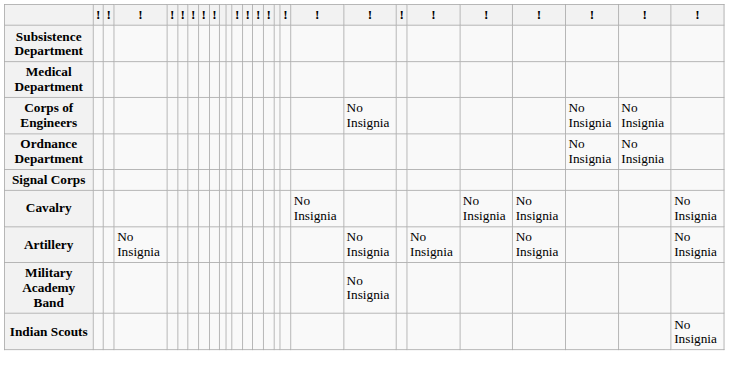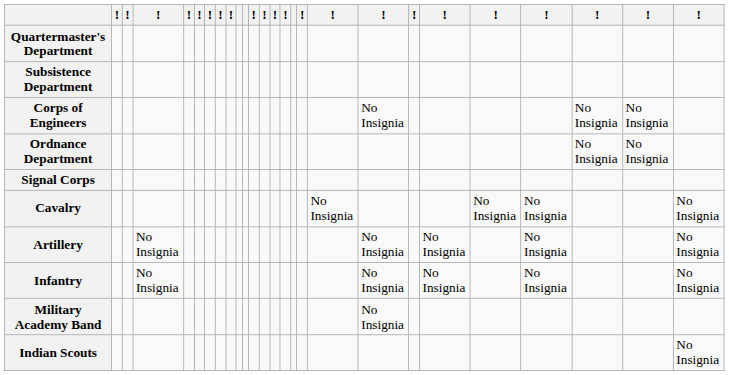 <table class="wikitable">
 <tr>
 <th></th>
 <th>!<small></small></th>
 <th>!<small></small></th>
 <th>!<small></small></th>
 <th>!<small></small></th>
 <th>!<small></small></th>
 <th>!<small></small></th>
 <th>!<small></small></th>
 <th>!<small></small></th>
 <th><small></small></th>
 <th><small></small></th>
 <th>!<small></small></th>
 <th>!<small></small></th>
 <th>!<small></small></th>
 <th>!<small></small></th>
 <th><small></small></th>
 <th>!<small></small></th>
 <th>!<small></small></th>
 <th>!<small></small></th>
 <th>!<small></small></th>
 <th>!<small></small></th>
 <th>!<small></small></th>
 <th>!<small></small></th>
 <th>!<small></small></th>
 <th>!<small></small></th>
 <th>!<small></small></th>
 </tr>
 <tr>
-<th>Subsistence Department</th>
+<th>Quartermaster's Department</th>
 <td></td>
 <td></td>
 <td></td>
 <td></td>
 <td></td>
 <td></td>
 <td></td>
 <td></td>
 <td></td>
 <td></td>
 <td></td>
 <td></td>
 <td></td>
 <td></td>
 <td></td>
 <td></td>
 <td></td>
 <td></td>
 <td></td>
 <td></td>
 <td></td>
 <td></td>
 <td></td>
 <td></td>
 <td></td>
 </tr>
 <tr>
-<th>Medical Department</th>
+<th>Subsistence Department</th>
 <td></td>
 <td></td>
 <td></td>
 <td></td>
 <td></td>
 <td></td>
 <td></td>
 <td></td>
 <td></td>
 <td></td>
 <td></td>
 <td></td>
 <td></td>
 <td></td>
 <td></td>
 <td></td>
 <td></td>
 <td></td>
 <td></td>
 <td></td>
 <td></td>
 <td></td>
 <td></td>
 <td></td>
 <td></td>
 </tr>
 <tr>
 <th>Corps of Engineers</th>
 <td></td>
 <td></td>
 <td></td>
 <td></td>
 <td></td>
 <td></td>
 <td></td>
 <td></td>
 <td></td>
 <td></td>
 <td></td>
 <td></td>
 <td></td>
 <td></td>
 <td></td>
 <td></td>
 <td></td>
 <td>No Insignia</td>
 <td></td>
 <td></td>
 <td></td>
 <td></td>
 <td>No Insignia</td>
 <td>No Insignia</td>
 <td></td>
 </tr>
 <tr>
 <th>Ordnance Department</th>
 <td></td>
 <td></td>
 <td></td>
 <td></td>
 <td></td>
 <td></td>
 <td></td>
 <td></td>
 <td></td>
 <td></td>
 <td></td>
 <td></td>
 <td></td>
 <td></td>
 <td></td>
 <td></td>
 <td></td>
 <td></td>
 <td></td>
 <td></td>
 <td></td>
 <td></td>
 <td>No Insignia</td>
 <td>No Insignia</td>
 <td></td>
 </tr>
 <tr>
 <th>Signal Corps</th>
 <td></td>
 <td></td>
 <td></td>
 <td></td>
 <td></td>
 <td></td>
 <td></td>
 <td></td>
 <td></td>
 <td></td>
 <td></td>
 <td></td>
 <td></td>
 <td></td>
 <td></td>
 <td></td>
 <td></td>
 <td></td>
 <td></td>
 <td></td>
 <td></td>
 <td></td>
 <td></td>
 <td></td>
 <td></td>
 </tr>
 <tr>
 <th>Cavalry</th>
 <td></td>
 <td></td>
 <td></td>
 <td></td>
 <td></td>
 <td></td>
 <td></td>
 <td></td>
 <td></td>
 <td></td>
 <td></td>
 <td></td>
 <td></td>
 <td></td>
 <td></td>
 <td></td>
 <td>No Insignia</td>
 <td></td>
 <td></td>
 <td></td>
 <td>No Insignia</td>
 <td>No Insignia</td>
 <td></td>
 <td></td>
 <td>No Insignia</td>
 </tr>
 <tr>
 <th>Artillery</th>
 <td></td>
 <td></td>
 <td>No Insignia</td>
 <td></td>
 <td></td>
 <td></td>
 <td></td>
 <td></td>
 <td></td>
 <td></td>
 <td></td>
 <td></td>
 <td></td>
 <td></td>
 <td></td>
 <td></td>
 <td></td>
 <td>No Insignia</td>
 <td></td>
 <td>No Insignia</td>
 <td></td>
 <td>No Insignia</td>
 <td></td>
 <td></td>
 <td>No Insignia</td>
 </tr>
 <tr>
+<th>Infantry</th>
+<td></td>
+<td></td>
+<td>No Insignia</td>
+<td></td>
+<td></td>
+<td></td>
+<td></td>
+<td></td>
+<td></td>
+<td></td>
+<td></td>
+<td></td>
+<td></td>
+<td></td>
+<td></td>
+<td></td>
+<td></td>
+<td>No Insignia</td>
+<td></td>
+<td>No Insignia</td>
+<td></td>
+<td>No Insignia</td>
+<td></td>
+<td></td>
+<td>No Insignia</td>
+</tr>
+<tr>
 <th>Military Academy Band</th>
 <td></td>
 <td></td>
 <td></td>
 <td></td>
 <td></td>
 <td></td>
 <td></td>
 <td></td>
 <td></td>
 <td></td>
 <td></td>
 <td></td>
 <td></td>
 <td></td>
 <td></td>
 <td></td>
 <td></td>
 <td>No Insignia</td>
 <td></td>
 <td></td>
 <td></td>
 <td></td>
 <td></td>
 <td></td>
 <td></td>
 </tr>
 <tr>
 <th>Indian Scouts</th>
 <td></td>
 <td></td>
 <td></td>
 <td></td>
 <td></td>
 <td></td>
 <td></td>
 <td></td>
 <td></td>
 <td></td>
 <td></td>
 <td></td>
 <td></td>
 <td></td>
 <td></td>
 <td></td>
 <td></td>
 <td></td>
 <td></td>
 <td></td>
 <td></td>
 <td></td>
 <td></td>
 <td></td>
 <td>No Insignia</td>
 </tr>
 </table>
